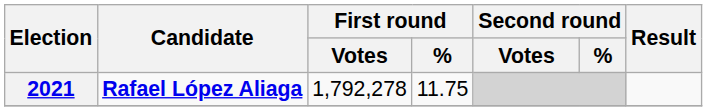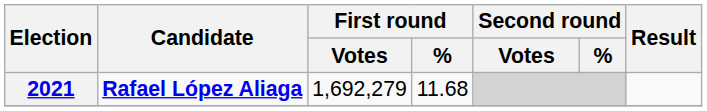 <table class=wikitable style=text-align:right>
 <tr>
 <th rowspan="2">Election</th>
 <th rowspan="2">Candidate</th>
 <th colspan="2" scope="col">First round</th>
 <th colspan="2">Second round</th>
 <th rowspan="2">Result</th>
 </tr>
 <tr>
 <th>Votes</th>
 <th>%</th>
 <th>Votes</th>
 <th>%</th>
 </tr>
 <tr>
 <th><a href='#'>2021</a></th>
 <td align=left><strong><a href='#'>Rafael López Aliaga</a></strong></td>
-<td>1,792,278</td>
-<td>11.75</td>
+<td>1,692,279</td>
+<td>11.68</td>
 <td bgcolor=lightgrey colspan=2></td>
 <td></td>
 </tr>
 <tr>
 </tr>
 </table>
